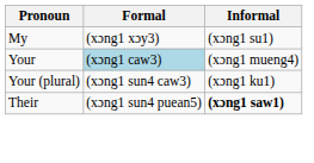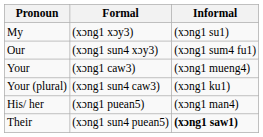 <table class="wikitable">
 <tr>
 <th>Pronoun</th>
 <th>Formal</th>
 <th>Informal</th>
 </tr>
 <tr>
 <td>My</td>
 <td> (xɔng1 xɔy3)</td>
 <td> (xɔng1 su1)</td>
 </tr>
 <tr>
+<td>Our</td>
+<td> (xɔng1 sun4 xɔy3)</td>
+<td> (xɔng1 sum4 fu1)</td>
+</tr>
+<tr>
 <td>Your</td>
-<td style="background: lightblue;"> (xɔng1 caw3)</td>
+<td> (xɔng1 caw3)</td>
 <td> (xɔng1 mueng4)</td>
 </tr>
 <tr>
 <td>Your (plural)</td>
 <td> (xɔng1 sun4 caw3)</td>
 <td> (xɔng1 ku1)</td>
 </tr>
 <tr>
+<td>His/ her</td>
+<td> (xɔng1 puean5)</td>
+<td> (xɔng1 man4)</td>
+</tr>
+<tr>
 <td>Their</td>
 <td> (xɔng1 sun4 puean5)</td>
 <td><strong> (xɔng1 saw1)</strong></td>
 </tr>
 </table>
